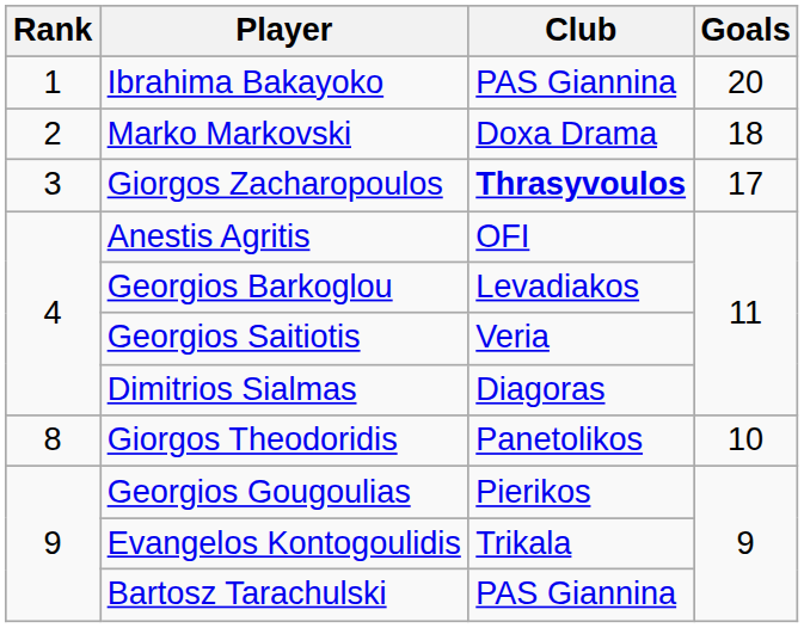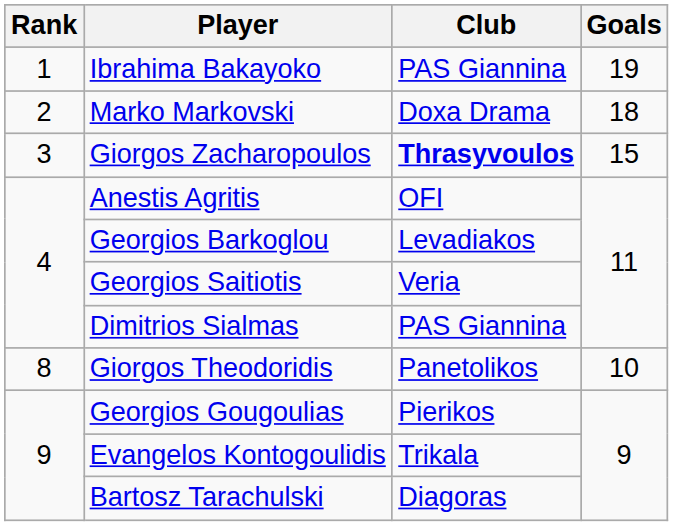 <table class="wikitable" style="text-align:center">
 <tr>
 <th>Rank</th>
 <th>Player</th>
 <th>Club</th>
 <th>Goals</th>
 </tr>
 <tr>
 <td>1</td>
 <td align="left"> <a href='#'>Ibrahima Bakayoko</a></td>
 <td align="left"><a href='#'>PAS Giannina</a></td>
-<td>20</td>
+<td>19</td>
 </tr>
 <tr>
 <td>2</td>
 <td align="left"> <a href='#'>Marko Markovski</a></td>
 <td align="left"><a href='#'>Doxa Drama</a></td>
 <td>18</td>
 </tr>
 <tr>
 <td>3</td>
 <td align="left"> <a href='#'>Giorgos Zacharopoulos</a></td>
 <td align="left"><strong><a href='#'>Thrasyvoulos</a></strong></td>
-<td>17</td>
+<td>15</td>
 </tr>
 <tr>
 <td rowspan="4">4</td>
 <td align="left"> <a href='#'>Anestis Agritis</a></td>
 <td align="left"><a href='#'>OFI</a></td>
 <td rowspan="4">11</td>
 </tr>
 <tr>
 <td align="left"> <a href='#'>Georgios Barkoglou</a></td>
 <td align="left"><a href='#'>Levadiakos</a></td>
 </tr>
 <tr>
 <td align="left"> <a href='#'>Georgios Saitiotis</a></td>
 <td align="left"><a href='#'>Veria</a></td>
 </tr>
 <tr>
 <td align="left"> <a href='#'>Dimitrios Sialmas</a></td>
-<td align="left"><a href='#'>Diagoras</a></td>
+<td align="left"><a href='#'>PAS Giannina</a></td>
 </tr>
 <tr>
 <td>8</td>
 <td align="left"> <a href='#'>Giorgos Theodoridis</a></td>
 <td align="left"><a href='#'>Panetolikos</a></td>
 <td>10</td>
 </tr>
 <tr>
 <td rowspan="3">9</td>
 <td align="left"> <a href='#'>Georgios Gougoulias</a></td>
 <td align="left"><a href='#'>Pierikos</a></td>
 <td rowspan="3">9</td>
 </tr>
 <tr>
 <td align="left"> <a href='#'>Evangelos Kontogoulidis</a></td>
 <td align="left"><a href='#'>Trikala</a></td>
 </tr>
 <tr>
 <td align="left"> <a href='#'>Bartosz Tarachulski</a></td>
-<td align="left"><a href='#'>PAS Giannina</a></td>
+<td align="left"><a href='#'>Diagoras</a></td>
 </tr>
 </table>
